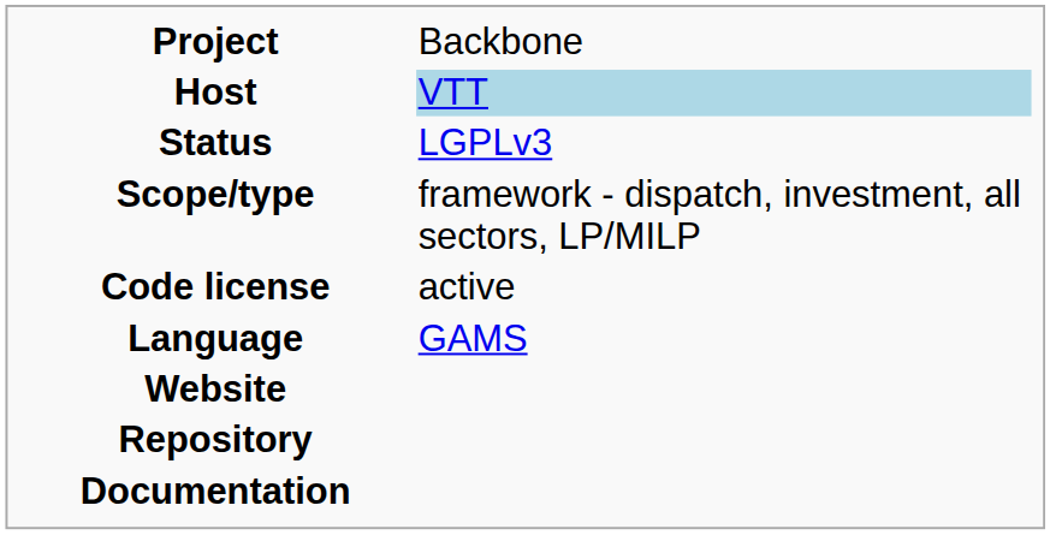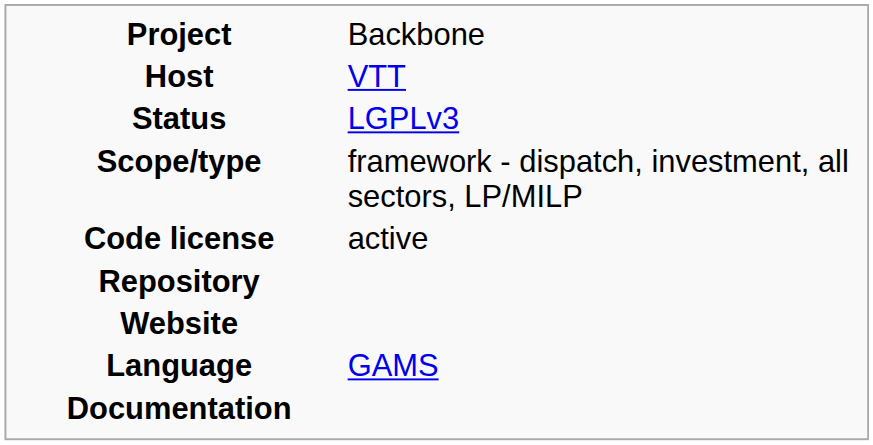 <table class="infobox" style="width: 28em">
 <tr>
 <th style="width: 35%">Project</th>
 <td style="width: 55%">Backbone</td>
 </tr>
 <tr>
 <th>Host</th>
-<td style="background: lightblue;"><a href='#'>VTT</a></td>
+<td><a href='#'>VTT</a></td>
 </tr>
 <tr>
 <th>Status</th>
 <td><a href='#'>LGPLv3</a></td>
 </tr>
 <tr>
 <th>Scope/type</th>
 <td>framework - dispatch, investment, all sectors, LP/MILP</td>
 </tr>
 <tr>
 <th>Code license</th>
 <td>active</td>
 </tr>
 <tr>
-<th>Language</th>
-<td><a href='#'>GAMS</a></td>
+<th>Repository</th>
+<td></td>
 </tr>
 <tr>
 <th>Website</th>
 <td></td>
 </tr>
 <tr>
-<th>Repository</th>
-<td></td>
+<th>Language</th>
+<td><a href='#'>GAMS</a></td>
 </tr>
 <tr>
 <th>Documentation</th>
 <td></td>
 </tr>
 </table>
